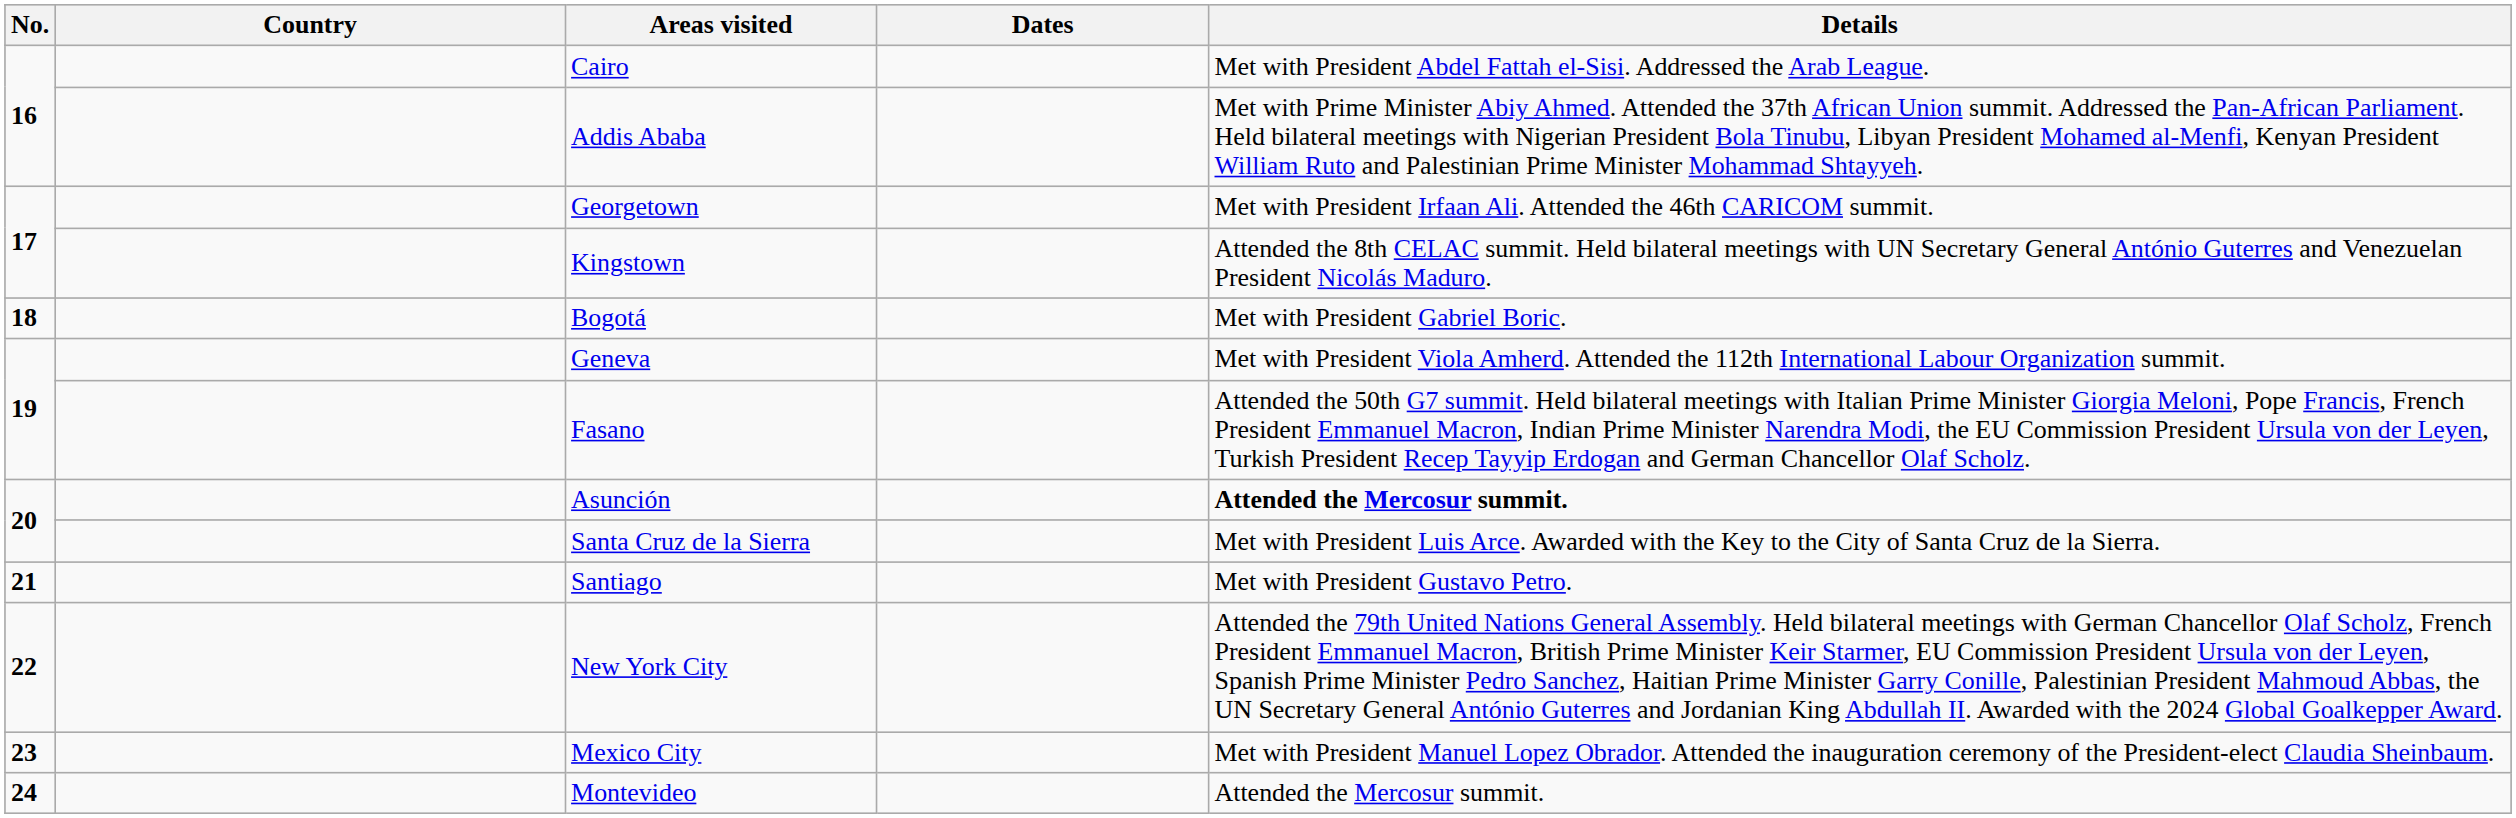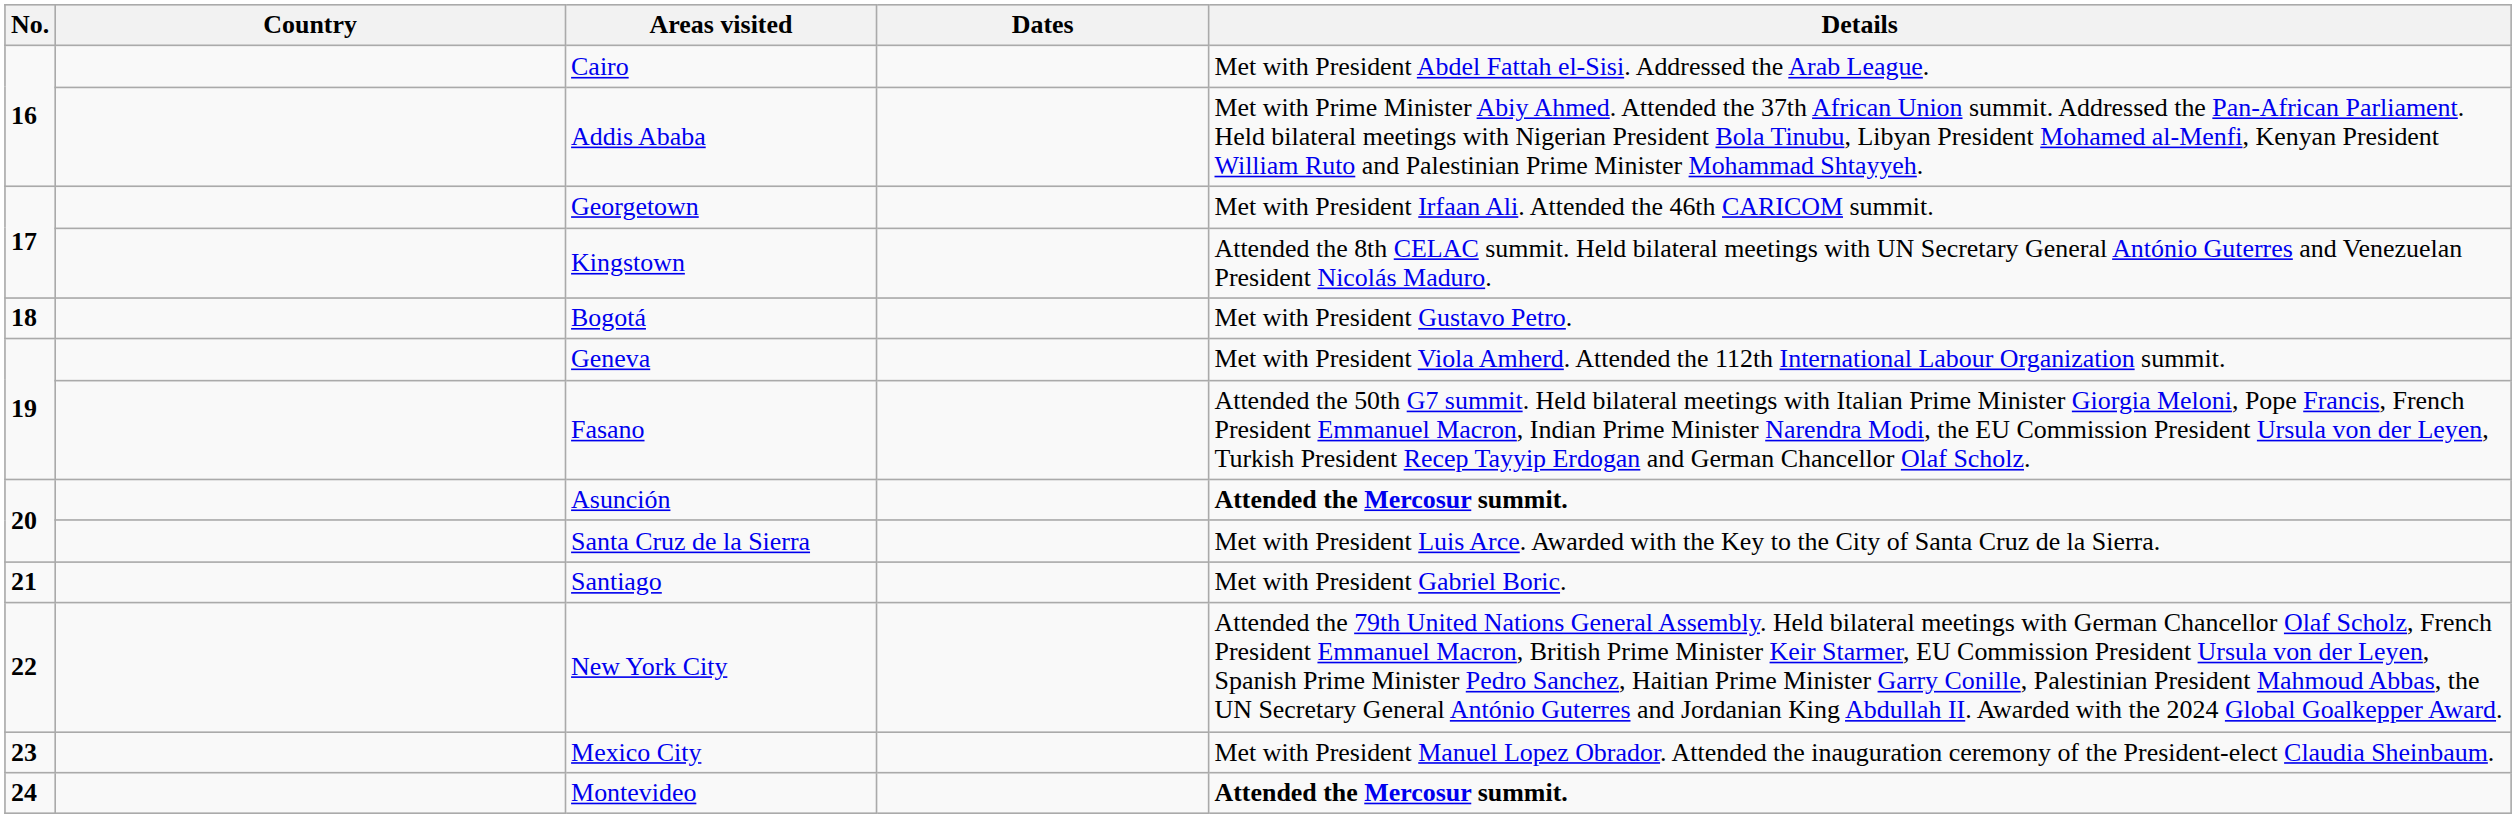 <table class="wikitable" style="margin: 1em auto 1em auto">
 <tr>
 <th style="width: 2%;">No.</th>
 <th width=250>Country</th>
 <th width=150>Areas visited</th>
 <th width=160>Dates</th>
 <th width=650>Details</th>
 </tr>
 <tr>
 <td rowspan=2><strong>16</strong></td>
 <td></td>
 <td><a href='#'>Cairo</a></td>
 <td></td>
 <td>Met with President <a href='#'>Abdel Fattah el-Sisi</a>. Addressed the <a href='#'>Arab League</a>.</td>
 </tr>
 <tr>
 <td></td>
 <td><a href='#'>Addis Ababa</a></td>
 <td></td>
 <td>Met with Prime Minister <a href='#'>Abiy Ahmed</a>. Attended the 37th <a href='#'>African Union</a> summit. Addressed the <a href='#'>Pan-African Parliament</a>. Held bilateral meetings with Nigerian President <a href='#'>Bola Tinubu</a>, Libyan President <a href='#'>Mohamed al-Menfi</a>, Kenyan President <a href='#'>William Ruto</a> and Palestinian Prime Minister <a href='#'>Mohammad Shtayyeh</a>.</td>
 </tr>
 <tr>
 <td rowspan=2><strong>17</strong></td>
 <td></td>
 <td><a href='#'>Georgetown</a></td>
 <td></td>
 <td>Met with President <a href='#'>Irfaan Ali</a>. Attended the 46th <a href='#'>CARICOM</a> summit.</td>
 </tr>
 <tr>
 <td></td>
 <td><a href='#'>Kingstown</a></td>
 <td></td>
 <td>Attended the 8th <a href='#'>CELAC</a> summit. Held bilateral meetings with UN Secretary General <a href='#'>António Guterres</a> and Venezuelan President <a href='#'>Nicolás Maduro</a>.</td>
 </tr>
 <tr>
 <td><strong>18</strong></td>
 <td></td>
 <td><a href='#'>Bogotá</a></td>
 <td></td>
-<td>Met with President <a href='#'>Gabriel Boric</a>.</td>
+<td>Met with President <a href='#'>Gustavo Petro</a>.</td>
 </tr>
 <tr>
 <td rowspan=2><strong>19</strong></td>
 <td></td>
 <td><a href='#'>Geneva</a></td>
 <td></td>
 <td>Met with President <a href='#'>Viola Amherd</a>. Attended the 112th <a href='#'>International Labour Organization</a> summit.</td>
 </tr>
 <tr>
 <td></td>
 <td><a href='#'>Fasano</a></td>
 <td></td>
 <td>Attended the 50th <a href='#'>G7 summit</a>. Held bilateral meetings with Italian Prime Minister <a href='#'>Giorgia Meloni</a>, Pope <a href='#'>Francis</a>, French President <a href='#'>Emmanuel Macron</a>, Indian Prime Minister <a href='#'>Narendra Modi</a>, the EU Commission President <a href='#'>Ursula von der Leyen</a>, Turkish President <a href='#'>Recep Tayyip Erdogan</a> and German Chancellor <a href='#'>Olaf Scholz</a>.</td>
 </tr>
 <tr>
 <td rowspan=2><strong>20</strong></td>
 <td></td>
 <td><a href='#'>Asunción</a></td>
 <td></td>
 <td><strong>Attended the <a href='#'>Mercosur</a> summit.</strong></td>
 </tr>
 <tr>
 <td></td>
 <td><a href='#'>Santa Cruz de la Sierra</a></td>
 <td></td>
 <td>Met with President <a href='#'>Luis Arce</a>. Awarded with the Key to the City of Santa Cruz de la Sierra.</td>
 </tr>
 <tr>
 <td><strong>21</strong></td>
 <td></td>
 <td><a href='#'>Santiago</a></td>
 <td></td>
-<td>Met with President <a href='#'>Gustavo Petro</a>.</td>
+<td>Met with President <a href='#'>Gabriel Boric</a>.</td>
 </tr>
 <tr>
 <td><strong>22</strong></td>
 <td></td>
 <td><a href='#'>New York City</a></td>
 <td></td>
 <td>Attended the <a href='#'>79th United Nations General Assembly</a>. Held bilateral meetings with German Chancellor <a href='#'>Olaf Scholz</a>, French President <a href='#'>Emmanuel Macron</a>, British Prime Minister <a href='#'>Keir Starmer</a>, EU Commission President <a href='#'>Ursula von der Leyen</a>, Spanish Prime Minister <a href='#'>Pedro Sanchez</a>, Haitian Prime Minister <a href='#'>Garry Conille</a>, Palestinian President <a href='#'>Mahmoud Abbas</a>, the UN Secretary General <a href='#'>António Guterres</a> and Jordanian King <a href='#'>Abdullah II</a>. Awarded with the 2024 <a href='#'>Global Goalkepper Award</a>.</td>
 </tr>
 <tr>
 <td><strong>23</strong></td>
 <td></td>
 <td><a href='#'>Mexico City</a></td>
 <td></td>
 <td>Met with President <a href='#'>Manuel Lopez Obrador</a>. Attended the inauguration ceremony of the President-elect <a href='#'>Claudia Sheinbaum</a>.</td>
 </tr>
 <tr>
 <td><strong>24</strong></td>
 <td></td>
 <td><a href='#'>Montevideo</a></td>
 <td></td>
-<td>Attended the <a href='#'>Mercosur</a> summit.</td>
+<td><strong>Attended the <a href='#'>Mercosur</a> summit.</strong></td>
 </tr>
 </table>
